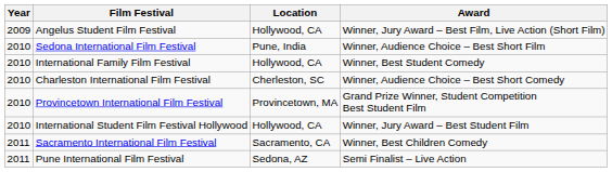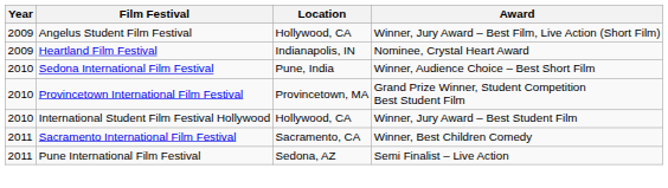 <table class="wikitable sortable">
 <tr>
 <th>Year</th>
 <th>Film Festival</th>
 <th>Location</th>
 <th>Award</th>
 </tr>
 <tr>
 <td>2009</td>
 <td>Angelus Student Film Festival</td>
 <td>Hollywood, CA</td>
 <td>Winner, Jury Award – Best Film, Live Action (Short Film)</td>
 </tr>
 <tr>
+<td>2009</td>
+<td><a href='#'>Heartland Film Festival</a></td>
+<td>Indianapolis, IN</td>
+<td>Nominee, Crystal Heart Award</td>
+</tr>
+<tr>
 <td>2010</td>
 <td><a href='#'>Sedona International Film Festival</a></td>
 <td>Pune, India</td>
 <td>Winner, Audience Choice – Best Short Film</td>
-</tr>
-<tr>
-<td>2010</td>
-<td>International Family Film Festival</td>
-<td>Hollywood, CA</td>
-<td>Winner, Best Student Comedy</td>
-</tr>
-<tr>
-<td>2010</td>
-<td>Charleston International Film Festival</td>
-<td>Cherleston, SC</td>
-<td>Winner, Audience Choice – Best Short Comedy</td>
 </tr>
 <tr>
 <td>2010</td>
 <td><a href='#'>Provincetown International Film Festival</a></td>
 <td>Provincetown, MA</td>
 <td>Grand Prize Winner, Student Competition<br>Best Student Film</td>
 </tr>
 <tr>
 <td>2010</td>
 <td>International Student Film Festival Hollywood</td>
 <td>Hollywood, CA</td>
 <td>Winner, Jury Award – Best Student Film</td>
 </tr>
 <tr>
 <td>2011</td>
 <td><a href='#'>Sacramento International Film Festival</a></td>
 <td>Sacramento, CA</td>
 <td>Winner, Best Children Comedy</td>
 </tr>
 <tr>
 <td>2011</td>
 <td>Pune International Film Festival</td>
 <td>Sedona, AZ</td>
 <td>Semi Finalist – Live Action</td>
 </tr>
 </table>
